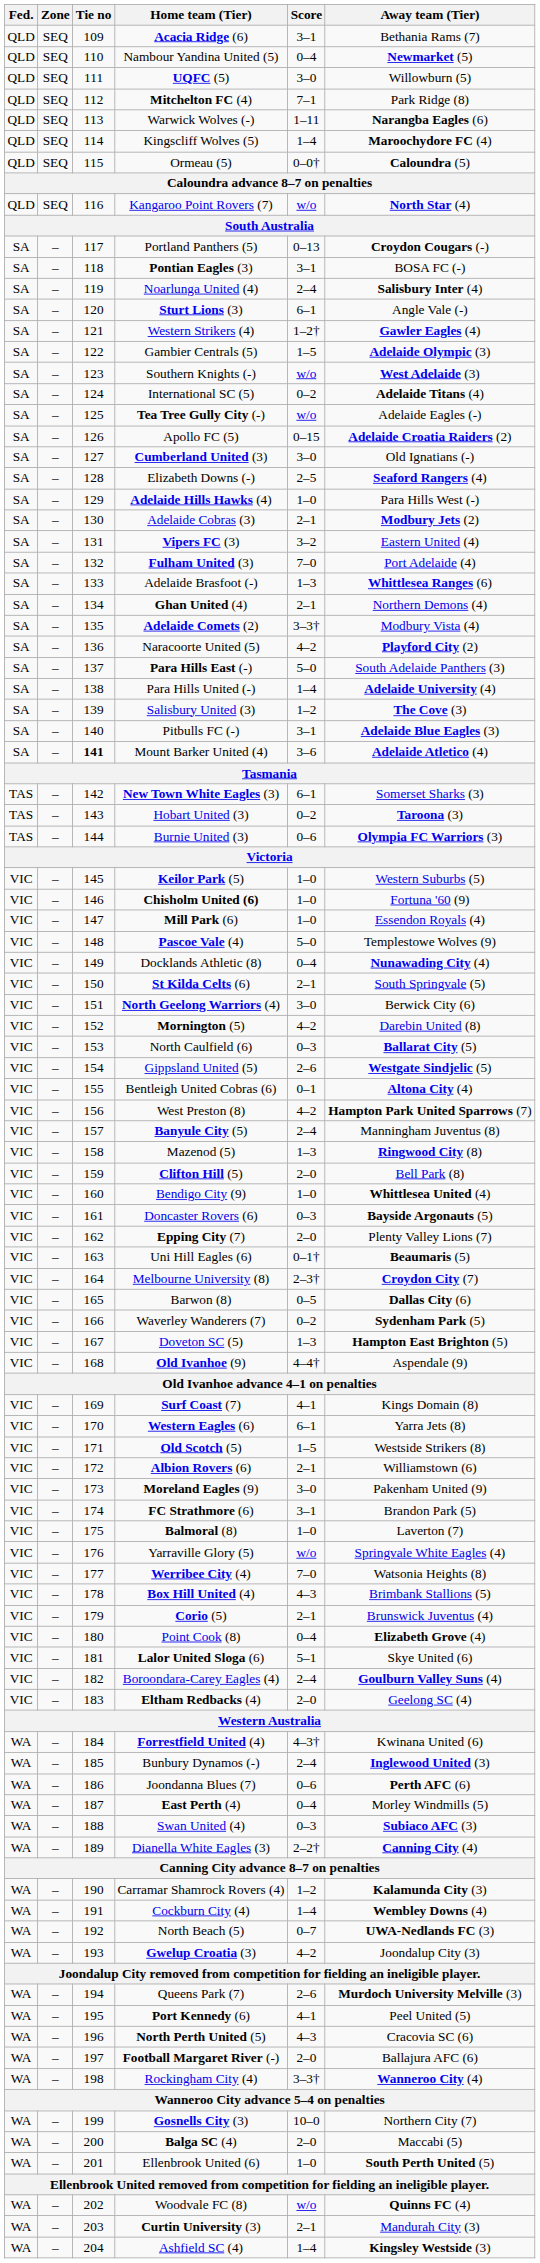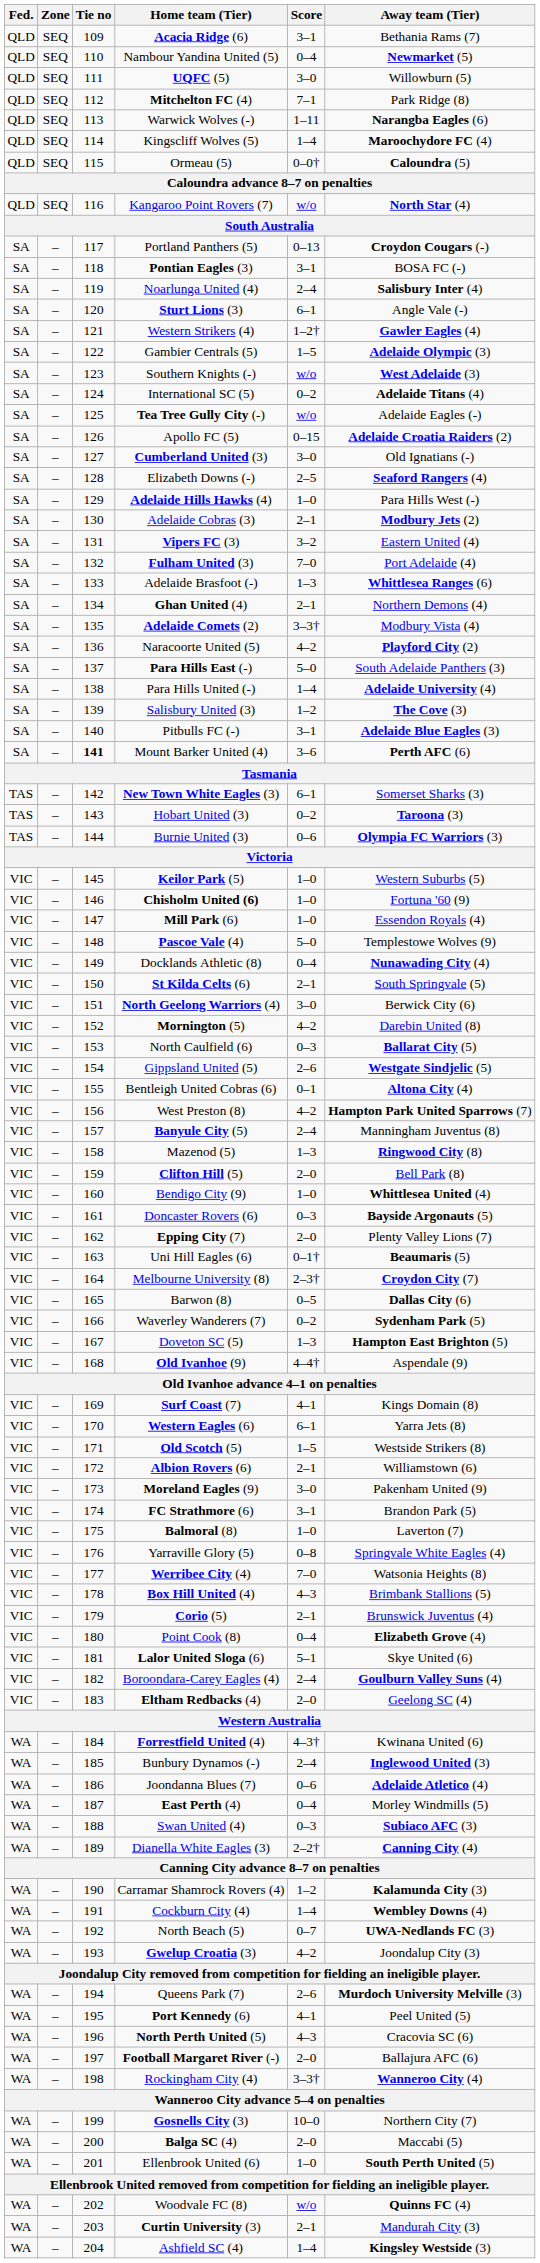 <table class="wikitable" style="text-align:center">
 <tr>
 <th>Fed.</th>
 <th>Zone</th>
 <th>Tie no</th>
 <th>Home team (Tier)</th>
 <th>Score</th>
 <th>Away team (Tier)</th>
 </tr>
 <tr>
 <td>QLD</td>
 <td>SEQ</td>
 <td>109</td>
 <td><strong><a href='#'>Acacia Ridge</a></strong> (6)</td>
 <td>3–1</td>
 <td>Bethania Rams (7)</td>
 </tr>
 <tr>
 <td>QLD</td>
 <td>SEQ</td>
 <td>110</td>
 <td>Nambour Yandina United (5)</td>
 <td>0–4</td>
 <td><strong><a href='#'>Newmarket</a></strong> (5)</td>
 </tr>
 <tr>
 <td>QLD</td>
 <td>SEQ</td>
 <td>111</td>
 <td><strong><a href='#'>UQFC</a></strong> (5)</td>
 <td>3–0</td>
 <td>Willowburn (5)</td>
 </tr>
 <tr>
 <td>QLD</td>
 <td>SEQ</td>
 <td>112</td>
 <td><strong>Mitchelton FC</strong> (4)</td>
 <td>7–1</td>
 <td>Park Ridge (8)</td>
 </tr>
 <tr>
 <td>QLD</td>
 <td>SEQ</td>
 <td>113</td>
 <td>Warwick Wolves (-)</td>
 <td>1–11</td>
 <td><strong>Narangba Eagles</strong> (6)</td>
 </tr>
 <tr>
 <td>QLD</td>
 <td>SEQ</td>
 <td>114</td>
 <td>Kingscliff Wolves (5)</td>
 <td>1–4</td>
 <td><strong>Maroochydore FC</strong> (4)</td>
 </tr>
 <tr>
 <td>QLD</td>
 <td>SEQ</td>
 <td>115</td>
 <td>Ormeau (5)</td>
 <td>0–0†</td>
 <td><strong>Caloundra</strong> (5)</td>
 </tr>
 <tr>
 <th colspan=6>Caloundra advance 8–7 on penalties</th>
 </tr>
 <tr>
 <td>QLD</td>
 <td>SEQ</td>
 <td>116</td>
 <td><a href='#'>Kangaroo Point Rovers</a> (7)</td>
 <td><a href='#'>w/o</a></td>
 <td><strong><a href='#'>North Star</a></strong> (4)</td>
 </tr>
 <tr>
 <th colspan=6><a href='#'>South Australia</a></th>
 </tr>
 <tr>
 <td>SA</td>
 <td>–</td>
 <td>117</td>
 <td>Portland Panthers (5)</td>
 <td>0–13</td>
 <td><strong>Croydon Cougars</strong> (-)</td>
 </tr>
 <tr>
 <td>SA</td>
 <td>–</td>
 <td>118</td>
 <td><strong>Pontian Eagles</strong> (3)</td>
 <td>3–1</td>
 <td>BOSA FC (-)</td>
 </tr>
 <tr>
 <td>SA</td>
 <td>–</td>
 <td>119</td>
 <td><a href='#'>Noarlunga United</a> (4)</td>
 <td>2–4</td>
 <td><strong>Salisbury Inter</strong> (4)</td>
 </tr>
 <tr>
 <td>SA</td>
 <td>–</td>
 <td>120</td>
 <td><strong><a href='#'>Sturt Lions</a></strong> (3)</td>
 <td>6–1</td>
 <td>Angle Vale (-)</td>
 </tr>
 <tr>
 <td>SA</td>
 <td>–</td>
 <td>121</td>
 <td><a href='#'>Western Strikers</a> (4)</td>
 <td>1–2†</td>
 <td><strong><a href='#'>Gawler Eagles</a></strong> (4)</td>
 </tr>
 <tr>
 <td>SA</td>
 <td>–</td>
 <td>122</td>
 <td>Gambier Centrals (5)</td>
 <td>1–5</td>
 <td><strong><a href='#'>Adelaide Olympic</a></strong> (3)</td>
 </tr>
 <tr>
 <td>SA</td>
 <td>–</td>
 <td>123</td>
 <td>Southern Knights (-)</td>
 <td><a href='#'>w/o</a></td>
 <td><strong><a href='#'>West Adelaide</a></strong> (3)</td>
 </tr>
 <tr>
 <td>SA</td>
 <td>–</td>
 <td>124</td>
 <td>International SC (5)</td>
 <td>0–2</td>
 <td><strong>Adelaide Titans</strong> (4)</td>
 </tr>
 <tr>
 <td>SA</td>
 <td>–</td>
 <td>125</td>
 <td><strong>Tea Tree Gully City</strong> (-)</td>
 <td><a href='#'>w/o</a></td>
 <td>Adelaide Eagles (-)</td>
 </tr>
 <tr>
 <td>SA</td>
 <td>–</td>
 <td>126</td>
 <td>Apollo FC (5)</td>
 <td>0–15</td>
 <td><strong><a href='#'>Adelaide Croatia Raiders</a></strong> (2)</td>
 </tr>
 <tr>
 <td>SA</td>
 <td>–</td>
 <td>127</td>
 <td><strong><a href='#'>Cumberland United</a></strong> (3)</td>
 <td>3–0</td>
 <td>Old Ignatians (-)</td>
 </tr>
 <tr>
 <td>SA</td>
 <td>–</td>
 <td>128</td>
 <td>Elizabeth Downs (-)</td>
 <td>2–5</td>
 <td><strong><a href='#'>Seaford Rangers</a></strong> (4)</td>
 </tr>
 <tr>
 <td>SA</td>
 <td>–</td>
 <td>129</td>
 <td><strong><a href='#'>Adelaide Hills Hawks</a></strong> (4)</td>
 <td>1–0</td>
 <td>Para Hills West (-)</td>
 </tr>
 <tr>
 <td>SA</td>
 <td>–</td>
 <td>130</td>
 <td><a href='#'>Adelaide Cobras</a> (3)</td>
 <td>2–1</td>
 <td><strong><a href='#'>Modbury Jets</a></strong> (2)</td>
 </tr>
 <tr>
 <td>SA</td>
 <td>–</td>
 <td>131</td>
 <td><strong><a href='#'>Vipers FC</a></strong> (3)</td>
 <td>3–2</td>
 <td><a href='#'>Eastern United</a> (4)</td>
 </tr>
 <tr>
 <td>SA</td>
 <td>–</td>
 <td>132</td>
 <td><strong><a href='#'>Fulham United</a></strong> (3)</td>
 <td>7–0</td>
 <td><a href='#'>Port Adelaide</a> (4)</td>
 </tr>
 <tr>
 <td>SA</td>
 <td>–</td>
 <td>133</td>
 <td>Adelaide Brasfoot (-)</td>
 <td>1–3</td>
 <td><strong><a href='#'>Whittlesea Ranges</a></strong> (6)</td>
 </tr>
 <tr>
 <td>SA</td>
 <td>–</td>
 <td>134</td>
 <td><strong>Ghan United</strong> (4)</td>
 <td>2–1</td>
 <td><a href='#'>Northern Demons</a> (4)</td>
 </tr>
 <tr>
 <td>SA</td>
 <td>–</td>
 <td>135</td>
 <td><strong><a href='#'>Adelaide Comets</a></strong> (2)</td>
 <td>3–3†</td>
 <td><a href='#'>Modbury Vista</a> (4)</td>
 </tr>
 <tr>
 <td>SA</td>
 <td>–</td>
 <td>136</td>
 <td>Naracoorte United (5)</td>
 <td>4–2</td>
 <td><strong><a href='#'>Playford City</a></strong> (2)</td>
 </tr>
 <tr>
 <td>SA</td>
 <td>–</td>
 <td>137</td>
 <td><strong>Para Hills East</strong> (-)</td>
 <td>5–0</td>
 <td><a href='#'>South Adelaide Panthers</a> (3)</td>
 </tr>
 <tr>
 <td>SA</td>
 <td>–</td>
 <td>138</td>
 <td>Para Hills United (-)</td>
 <td>1–4</td>
 <td><strong><a href='#'>Adelaide University</a></strong> (4)</td>
 </tr>
 <tr>
 <td>SA</td>
 <td>–</td>
 <td>139</td>
 <td><a href='#'>Salisbury United</a> (3)</td>
 <td>1–2</td>
 <td><strong><a href='#'>The Cove</a></strong> (3)</td>
 </tr>
 <tr>
 <td>SA</td>
 <td>–</td>
 <td>140</td>
 <td>Pitbulls FC (-)</td>
 <td>3–1</td>
 <td><strong><a href='#'>Adelaide Blue Eagles</a></strong> (3)</td>
 </tr>
 <tr>
 <td>SA</td>
 <td>–</td>
 <td><strong>141</strong></td>
 <td>Mount Barker United (4)</td>
 <td>3–6</td>
-<td><strong><a href='#'>Adelaide Atletico</a></strong> (4)</td>
+<td><strong>Perth AFC</strong> (6)</td>
 </tr>
 <tr>
 <th colspan=6><a href='#'>Tasmania</a></th>
 </tr>
 <tr>
 <td>TAS</td>
 <td>–</td>
 <td>142</td>
 <td><strong><a href='#'>New Town White Eagles</a></strong> (3)</td>
 <td>6–1</td>
 <td><a href='#'>Somerset Sharks</a> (3)</td>
 </tr>
 <tr>
 <td>TAS</td>
 <td>–</td>
 <td>143</td>
 <td><a href='#'>Hobart United</a> (3)</td>
 <td>0–2</td>
 <td><strong><a href='#'>Taroona</a></strong> (3)</td>
 </tr>
 <tr>
 <td>TAS</td>
 <td>–</td>
 <td>144</td>
 <td><a href='#'>Burnie United</a> (3)</td>
 <td>0–6</td>
 <td><strong><a href='#'>Olympia FC Warriors</a></strong> (3)</td>
 </tr>
 <tr>
 <th colspan=6><a href='#'>Victoria</a></th>
 </tr>
 <tr>
 <td>VIC</td>
 <td>–</td>
 <td>145</td>
 <td><strong><a href='#'>Keilor Park</a></strong> (5)</td>
 <td>1–0</td>
 <td><a href='#'>Western Suburbs</a> (5)</td>
 </tr>
 <tr>
 <td>VIC</td>
 <td>–</td>
 <td>146</td>
 <td><strong>Chisholm United (6)</strong></td>
 <td>1–0</td>
 <td><a href='#'>Fortuna '60</a> (9)</td>
 </tr>
 <tr>
 <td>VIC</td>
 <td>–</td>
 <td>147</td>
 <td><strong>Mill Park</strong> (6)</td>
 <td>1–0</td>
 <td><a href='#'>Essendon Royals</a> (4)</td>
 </tr>
 <tr>
 <td>VIC</td>
 <td>–</td>
 <td>148</td>
 <td><strong><a href='#'>Pascoe Vale</a></strong> (4)</td>
 <td>5–0</td>
 <td>Templestowe Wolves (9)</td>
 </tr>
 <tr>
 <td>VIC</td>
 <td>–</td>
 <td>149</td>
 <td>Docklands Athletic (8)</td>
 <td>0–4</td>
 <td><strong><a href='#'>Nunawading City</a></strong> (4)</td>
 </tr>
 <tr>
 <td>VIC</td>
 <td>–</td>
 <td>150</td>
 <td><strong><a href='#'>St Kilda Celts</a></strong> (6)</td>
 <td>2–1</td>
 <td><a href='#'>South Springvale</a> (5)</td>
 </tr>
 <tr>
 <td>VIC</td>
 <td>–</td>
 <td>151</td>
 <td><strong><a href='#'>North Geelong Warriors</a></strong> (4)</td>
 <td>3–0</td>
 <td>Berwick City (6)</td>
 </tr>
 <tr>
 <td>VIC</td>
 <td>–</td>
 <td>152</td>
 <td><strong>Mornington</strong> (5)</td>
 <td>4–2</td>
 <td><a href='#'>Darebin United</a> (8)</td>
 </tr>
 <tr>
 <td>VIC</td>
 <td>–</td>
 <td>153</td>
 <td>North Caulfield (6)</td>
 <td>0–3</td>
 <td><strong><a href='#'>Ballarat City</a></strong> (5)</td>
 </tr>
 <tr>
 <td>VIC</td>
 <td>–</td>
 <td>154</td>
 <td><a href='#'>Gippsland United</a> (5)</td>
 <td>2–6</td>
 <td><strong><a href='#'>Westgate Sindjelic</a></strong> (5)</td>
 </tr>
 <tr>
 <td>VIC</td>
 <td>–</td>
 <td>155</td>
 <td>Bentleigh United Cobras (6)</td>
 <td>0–1</td>
 <td><strong><a href='#'>Altona City</a></strong> (4)</td>
 </tr>
 <tr>
 <td>VIC</td>
 <td>–</td>
 <td>156</td>
 <td>West Preston (8)</td>
 <td>4–2</td>
 <td><strong>Hampton Park United Sparrows</strong> (7)</td>
 </tr>
 <tr>
 <td>VIC</td>
 <td>–</td>
 <td>157</td>
 <td><strong><a href='#'>Banyule City</a></strong> (5)</td>
 <td>2–4</td>
 <td>Manningham Juventus (8)</td>
 </tr>
 <tr>
 <td>VIC</td>
 <td>–</td>
 <td>158</td>
 <td>Mazenod (5)</td>
 <td>1–3</td>
 <td><strong><a href='#'>Ringwood City</a></strong> (8)</td>
 </tr>
 <tr>
 <td>VIC</td>
 <td>–</td>
 <td>159</td>
 <td><strong><a href='#'>Clifton Hill</a></strong> (5)</td>
 <td>2–0</td>
 <td><a href='#'>Bell Park</a> (8)</td>
 </tr>
 <tr>
 <td>VIC</td>
 <td>–</td>
 <td>160</td>
 <td><a href='#'>Bendigo City</a> (9)</td>
 <td>1–0</td>
 <td><strong>Whittlesea United</strong> (4)</td>
 </tr>
 <tr>
 <td>VIC</td>
 <td>–</td>
 <td>161</td>
 <td><a href='#'>Doncaster Rovers</a> (6)</td>
 <td>0–3</td>
 <td><strong>Bayside Argonauts</strong> (5)</td>
 </tr>
 <tr>
 <td>VIC</td>
 <td>–</td>
 <td>162</td>
 <td><strong>Epping City</strong> (7)</td>
 <td>2–0</td>
 <td>Plenty Valley Lions (7)</td>
 </tr>
 <tr>
 <td>VIC</td>
 <td>–</td>
 <td>163</td>
 <td>Uni Hill Eagles (6)</td>
 <td>0–1†</td>
 <td><strong>Beaumaris</strong> (5)</td>
 </tr>
 <tr>
 <td>VIC</td>
 <td>–</td>
 <td>164</td>
 <td><a href='#'>Melbourne University</a> (8)</td>
 <td>2–3†</td>
 <td><strong><a href='#'>Croydon City</a></strong> (7)</td>
 </tr>
 <tr>
 <td>VIC</td>
 <td>–</td>
 <td>165</td>
 <td>Barwon (8)</td>
 <td>0–5</td>
 <td><strong>Dallas City</strong> (6)</td>
 </tr>
 <tr>
 <td>VIC</td>
 <td>–</td>
 <td>166</td>
 <td>Waverley Wanderers (7)</td>
 <td>0–2</td>
 <td><strong>Sydenham Park</strong> (5)</td>
 </tr>
 <tr>
 <td>VIC</td>
 <td>–</td>
 <td>167</td>
 <td><a href='#'>Doveton SC</a> (5)</td>
 <td>1–3</td>
 <td><strong>Hampton East Brighton</strong> (5)</td>
 </tr>
 <tr>
 <td>VIC</td>
 <td>–</td>
 <td>168</td>
 <td><strong><a href='#'>Old Ivanhoe</a></strong> (9)</td>
 <td>4–4†</td>
 <td>Aspendale (9)</td>
 </tr>
 <tr>
 <th colspan=6>Old Ivanhoe advance 4–1 on penalties</th>
 </tr>
 <tr>
 <td>VIC</td>
 <td>–</td>
 <td>169</td>
 <td><strong><a href='#'>Surf Coast</a></strong> (7)</td>
 <td>4–1</td>
 <td>Kings Domain (8)</td>
 </tr>
 <tr>
 <td>VIC</td>
 <td>–</td>
 <td>170</td>
 <td><strong><a href='#'>Western Eagles</a></strong> (6)</td>
 <td>6–1</td>
 <td>Yarra Jets (8)</td>
 </tr>
 <tr>
 <td>VIC</td>
 <td>–</td>
 <td>171</td>
 <td><strong><a href='#'>Old Scotch</a></strong> (5)</td>
 <td>1–5</td>
 <td>Westside Strikers (8)</td>
 </tr>
 <tr>
 <td>VIC</td>
 <td>–</td>
 <td>172</td>
 <td><strong><a href='#'>Albion Rovers</a></strong> (6)</td>
 <td>2–1</td>
 <td>Williamstown (6)</td>
 </tr>
 <tr>
 <td>VIC</td>
 <td>–</td>
 <td>173</td>
 <td><strong>Moreland Eagles</strong> (9)</td>
 <td>3–0</td>
 <td>Pakenham United (9)</td>
 </tr>
 <tr>
 <td>VIC</td>
 <td>–</td>
 <td>174</td>
 <td><strong>FC Strathmore</strong> (6)</td>
 <td>3–1</td>
 <td>Brandon Park (5)</td>
 </tr>
 <tr>
 <td>VIC</td>
 <td>–</td>
 <td>175</td>
 <td><strong>Balmoral</strong> (8)</td>
 <td>1–0</td>
 <td>Laverton (7)</td>
 </tr>
 <tr>
 <td>VIC</td>
 <td>–</td>
 <td>176</td>
 <td>Yarraville Glory (5)</td>
-<td><a href='#'>w/o</a></td>
+<td>0–8</td>
 <td><a href='#'>Springvale White Eagles</a> (4)</td>
 </tr>
 <tr>
 <td>VIC</td>
 <td>–</td>
 <td>177</td>
 <td><strong><a href='#'>Werribee City</a></strong> (4)</td>
 <td>7–0</td>
 <td>Watsonia Heights (8)</td>
 </tr>
 <tr>
 <td>VIC</td>
 <td>–</td>
 <td>178</td>
 <td><strong><a href='#'>Box Hill United</a></strong> (4)</td>
 <td>4–3</td>
 <td><a href='#'>Brimbank Stallions</a> (5)</td>
 </tr>
 <tr>
 <td>VIC</td>
 <td>–</td>
 <td>179</td>
 <td><strong><a href='#'>Corio</a></strong> (5)</td>
 <td>2–1</td>
 <td><a href='#'>Brunswick Juventus</a> (4)</td>
 </tr>
 <tr>
 <td>VIC</td>
 <td>–</td>
 <td>180</td>
 <td><a href='#'>Point Cook</a> (8)</td>
 <td>0–4</td>
 <td><strong>Elizabeth Grove</strong> (4)</td>
 </tr>
 <tr>
 <td>VIC</td>
 <td>–</td>
 <td>181</td>
 <td><strong>Lalor United Sloga</strong> (6)</td>
 <td>5–1</td>
 <td>Skye United (6)</td>
 </tr>
 <tr>
 <td>VIC</td>
 <td>–</td>
 <td>182</td>
 <td><a href='#'>Boroondara-Carey Eagles</a> (4)</td>
 <td>2–4</td>
 <td><strong><a href='#'>Goulburn Valley Suns</a></strong> (4)</td>
 </tr>
 <tr>
 <td>VIC</td>
 <td>–</td>
 <td>183</td>
 <td><strong>Eltham Redbacks</strong> (4)</td>
 <td>2–0</td>
 <td><a href='#'>Geelong SC</a> (4)</td>
 </tr>
 <tr>
 <th colspan=6><a href='#'>Western Australia</a></th>
 </tr>
 <tr>
 <td>WA</td>
 <td>–</td>
 <td>184</td>
 <td><a href='#'><strong>Forrestfield United</strong></a> (4)</td>
 <td>4–3†</td>
 <td>Kwinana United (6)</td>
 </tr>
 <tr>
 <td>WA</td>
 <td>–</td>
 <td>185</td>
 <td>Bunbury Dynamos (-)</td>
 <td>2–4</td>
 <td><strong><a href='#'>Inglewood United</a></strong> (3)</td>
 </tr>
 <tr>
 <td>WA</td>
 <td>–</td>
 <td>186</td>
 <td>Joondanna Blues (7)</td>
 <td>0–6</td>
-<td><strong>Perth AFC</strong> (6)</td>
+<td><strong><a href='#'>Adelaide Atletico</a></strong> (4)</td>
 </tr>
 <tr>
 <td>WA</td>
 <td>–</td>
 <td>187</td>
 <td><strong>East Perth</strong> (4)</td>
 <td>0–4</td>
 <td>Morley Windmills (5)</td>
 </tr>
 <tr>
 <td>WA</td>
 <td>–</td>
 <td>188</td>
 <td><a href='#'>Swan United</a> (4)</td>
 <td>0–3</td>
 <td><strong><a href='#'>Subiaco AFC</a></strong> (3)</td>
 </tr>
 <tr>
 <td>WA</td>
 <td>–</td>
 <td>189</td>
 <td><a href='#'>Dianella White Eagles</a> (3)</td>
 <td>2–2†</td>
 <td><strong><a href='#'>Canning City</a></strong> (4)</td>
 </tr>
 <tr>
 <th colspan=6>Canning City advance 8–7 on penalties</th>
 </tr>
 <tr>
 <td>WA</td>
 <td>–</td>
 <td>190</td>
 <td>Carramar Shamrock Rovers (4)</td>
 <td>1–2</td>
 <td><strong>Kalamunda City</strong> (3)</td>
 </tr>
 <tr>
 <td>WA</td>
 <td>–</td>
 <td>191</td>
 <td><a href='#'>Cockburn City</a> (4)</td>
 <td>1–4</td>
 <td><strong>Wembley Downs</strong> (4)</td>
 </tr>
 <tr>
 <td>WA</td>
 <td>–</td>
 <td>192</td>
 <td>North Beach (5)</td>
 <td>0–7</td>
 <td><strong>UWA-Nedlands FC</strong> (3)</td>
 </tr>
 <tr>
 <td>WA</td>
 <td>–</td>
 <td>193</td>
 <td><strong><a href='#'>Gwelup Croatia</a></strong> (3)</td>
 <td>4–2</td>
 <td>Joondalup City (3)</td>
 </tr>
 <tr>
 <th colspan=6>Joondalup City removed from competition for fielding an ineligible player.</th>
 </tr>
 <tr>
 <td>WA</td>
 <td>–</td>
 <td>194</td>
 <td>Queens Park (7)</td>
 <td>2–6</td>
 <td><strong>Murdoch University Melville</strong> (3)</td>
 </tr>
 <tr>
 <td>WA</td>
 <td>–</td>
 <td>195</td>
 <td><strong>Port Kennedy</strong> (6)</td>
 <td>4–1</td>
 <td>Peel United (5)</td>
 </tr>
 <tr>
 <td>WA</td>
 <td>–</td>
 <td>196</td>
 <td><strong>North Perth United</strong> (5)</td>
 <td>4–3</td>
 <td>Cracovia SC (6)</td>
 </tr>
 <tr>
 <td>WA</td>
 <td>–</td>
 <td>197</td>
 <td><strong>Football Margaret River</strong> (-)</td>
 <td>2–0</td>
 <td>Ballajura AFC (6)</td>
 </tr>
 <tr>
 <td>WA</td>
 <td>–</td>
 <td>198</td>
 <td><a href='#'>Rockingham City</a> (4)</td>
 <td>3–3†</td>
 <td><a href='#'><strong>Wanneroo City</strong></a> (4)</td>
 </tr>
 <tr>
 <th colspan=6>Wanneroo City advance 5–4 on penalties</th>
 </tr>
 <tr>
 <td>WA</td>
 <td>–</td>
 <td>199</td>
 <td><a href='#'><strong>Gosnells City</strong></a> (3)</td>
 <td>10–0</td>
 <td>Northern City (7)</td>
 </tr>
 <tr>
 <td>WA</td>
 <td>–</td>
 <td>200</td>
 <td><strong>Balga SC</strong> (4)</td>
 <td>2–0</td>
 <td>Maccabi (5)</td>
 </tr>
 <tr>
 <td>WA</td>
 <td>–</td>
 <td>201</td>
 <td>Ellenbrook United (6)</td>
 <td>1–0</td>
 <td><strong>South Perth United</strong> (5)</td>
 </tr>
 <tr>
 <th colspan=6>Ellenbrook United removed from competition for fielding an ineligible player.</th>
 </tr>
 <tr>
 <td>WA</td>
 <td>–</td>
 <td>202</td>
 <td>Woodvale FC (8)</td>
 <td><a href='#'>w/o</a></td>
 <td><strong>Quinns FC</strong> (4)</td>
 </tr>
 <tr>
 <td>WA</td>
 <td>–</td>
 <td>203</td>
 <td><strong>Curtin University</strong> (3)</td>
 <td>2–1</td>
 <td><a href='#'>Mandurah City</a> (3)</td>
 </tr>
 <tr>
 <td>WA</td>
 <td>–</td>
 <td>204</td>
 <td><a href='#'>Ashfield SC</a> (4)</td>
 <td>1–4</td>
 <td><strong>Kingsley Westside</strong> (3)</td>
 </tr>
 </table>
